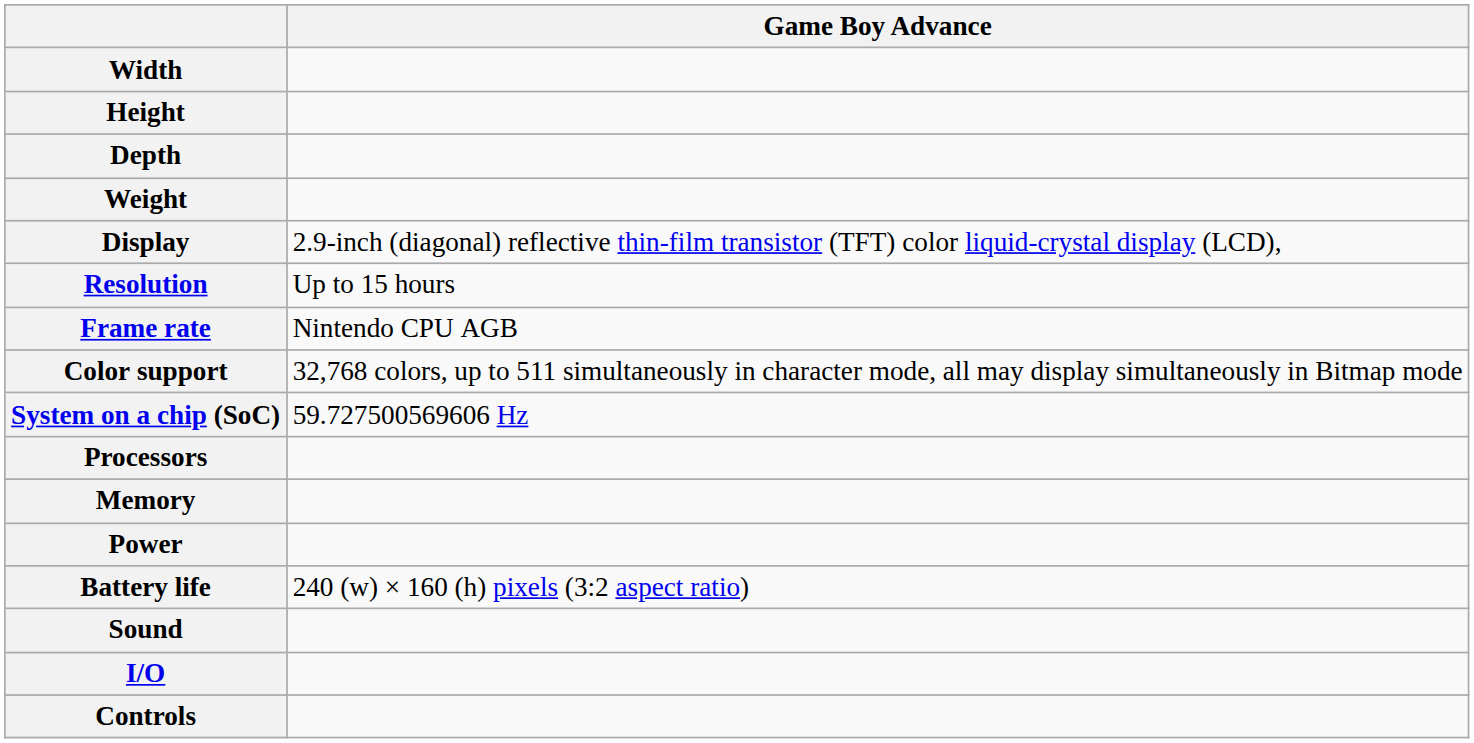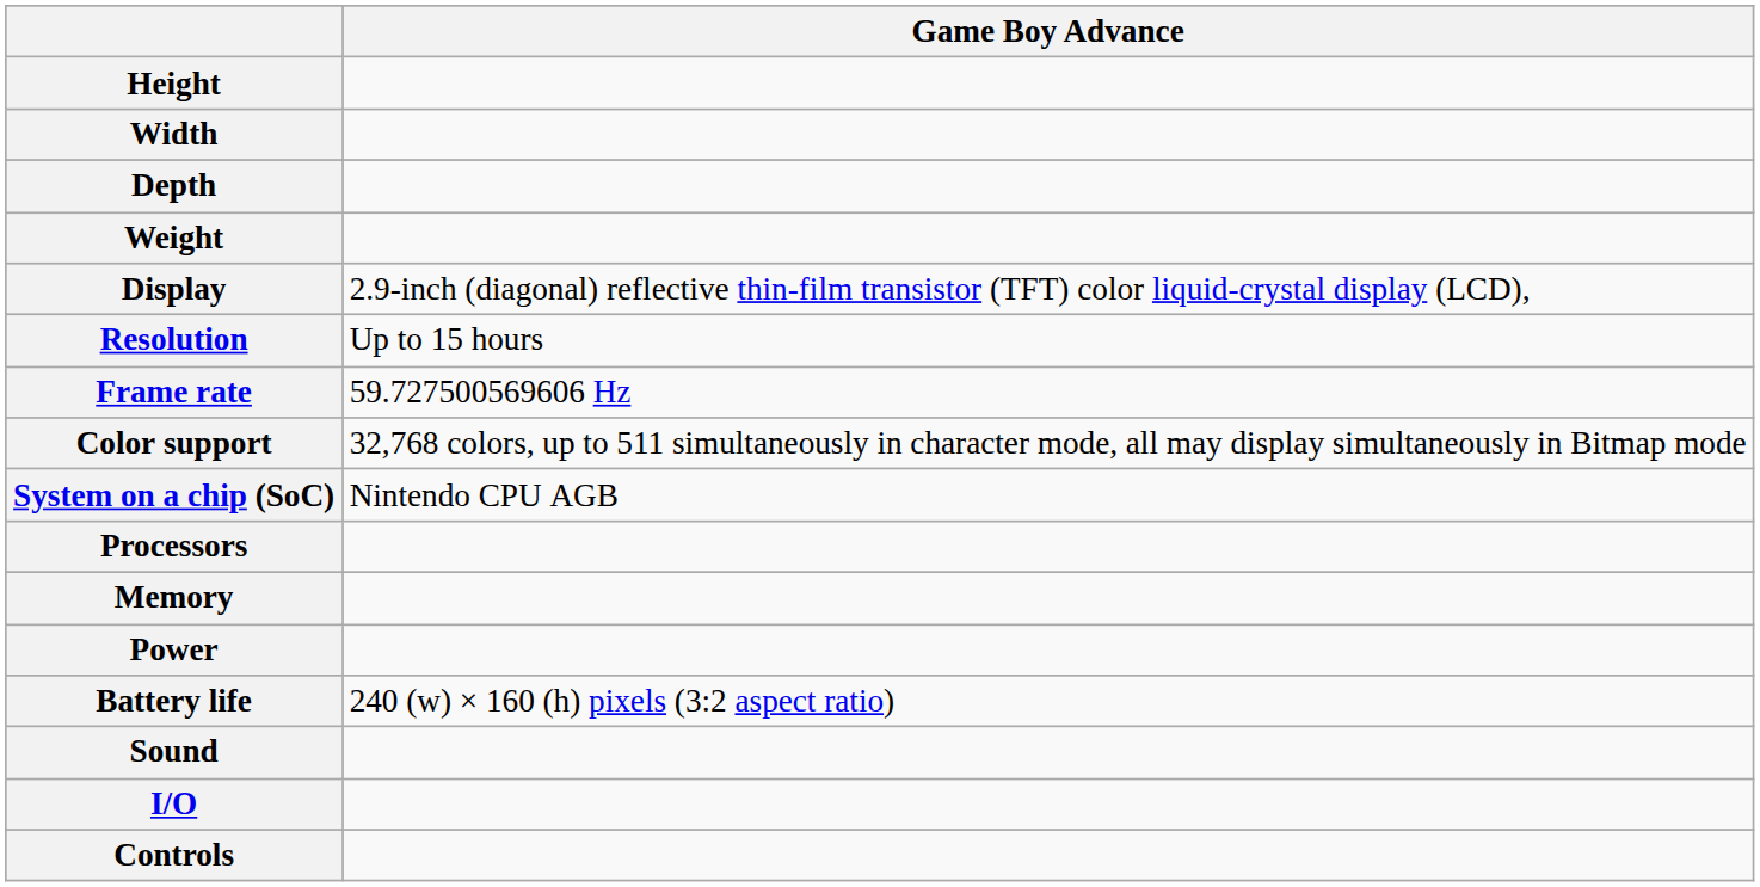 <table class="wikitable">
 <tr>
 <th></th>
 <th>Game Boy Advance</th>
 </tr>
 <tr>
-<th>Width</th>
+<th>Height</th>
 <td></td>
 </tr>
 <tr>
-<th>Height</th>
+<th>Width</th>
 <td></td>
 </tr>
 <tr>
 <th>Depth</th>
 <td></td>
 </tr>
 <tr>
 <th>Weight</th>
 <td></td>
 </tr>
 <tr>
 <th>Display</th>
 <td>2.9-inch (diagonal) reflective <a href='#'>thin-film transistor</a> (TFT) color <a href='#'>liquid-crystal display</a> (LCD), </td>
 </tr>
 <tr>
 <th><a href='#'>Resolution</a></th>
 <td>Up to 15 hours</td>
 </tr>
 <tr>
 <th><a href='#'>Frame rate</a></th>
-<td>Nintendo CPU AGB</td>
+<td>59.727500569606 <a href='#'>Hz</a></td>
 </tr>
 <tr>
 <th>Color support</th>
 <td>32,768 colors, up to 511 simultaneously in character mode, all may display simultaneously in Bitmap mode</td>
 </tr>
 <tr>
 <th><a href='#'>System on a chip</a> (SoC)</th>
-<td>59.727500569606 <a href='#'>Hz</a></td>
+<td>Nintendo CPU AGB</td>
 </tr>
 <tr>
 <th>Processors</th>
 <td></td>
 </tr>
 <tr>
 <th>Memory</th>
 <td></td>
 </tr>
 <tr>
 <th>Power</th>
 <td></td>
 </tr>
 <tr>
 <th>Battery life</th>
 <td>240 (w) × 160 (h) <a href='#'>pixels</a> (3:2 <a href='#'>aspect ratio</a>)</td>
 </tr>
 <tr>
 <th>Sound</th>
 <td></td>
 </tr>
 <tr>
 <th><a href='#'>I/O</a></th>
 <td></td>
 </tr>
 <tr>
 <th>Controls</th>
 <td></td>
 </tr>
 </table>
